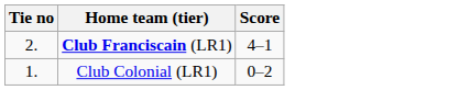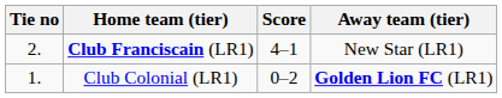 <table class="wikitable" style="text-align: center">
 <tr>
 <th>Tie no</th>
 <th>Home team (tier)</th>
 <th>Score</th>
+<th>Away team (tier)</th>
 </tr>
 <tr>
 <td>2.</td>
 <td> <strong><a href='#'>Club Franciscain</a></strong> (LR1)</td>
 <td>4–1</td>
+<td>New Star (LR1) </td>
 </tr>
 <tr>
 <td>1.</td>
 <td> <a href='#'>Club Colonial</a> (LR1)</td>
 <td>0–2</td>
+<td><strong><a href='#'>Golden Lion FC</a></strong> (LR1) </td>
 </tr>
 </table>
